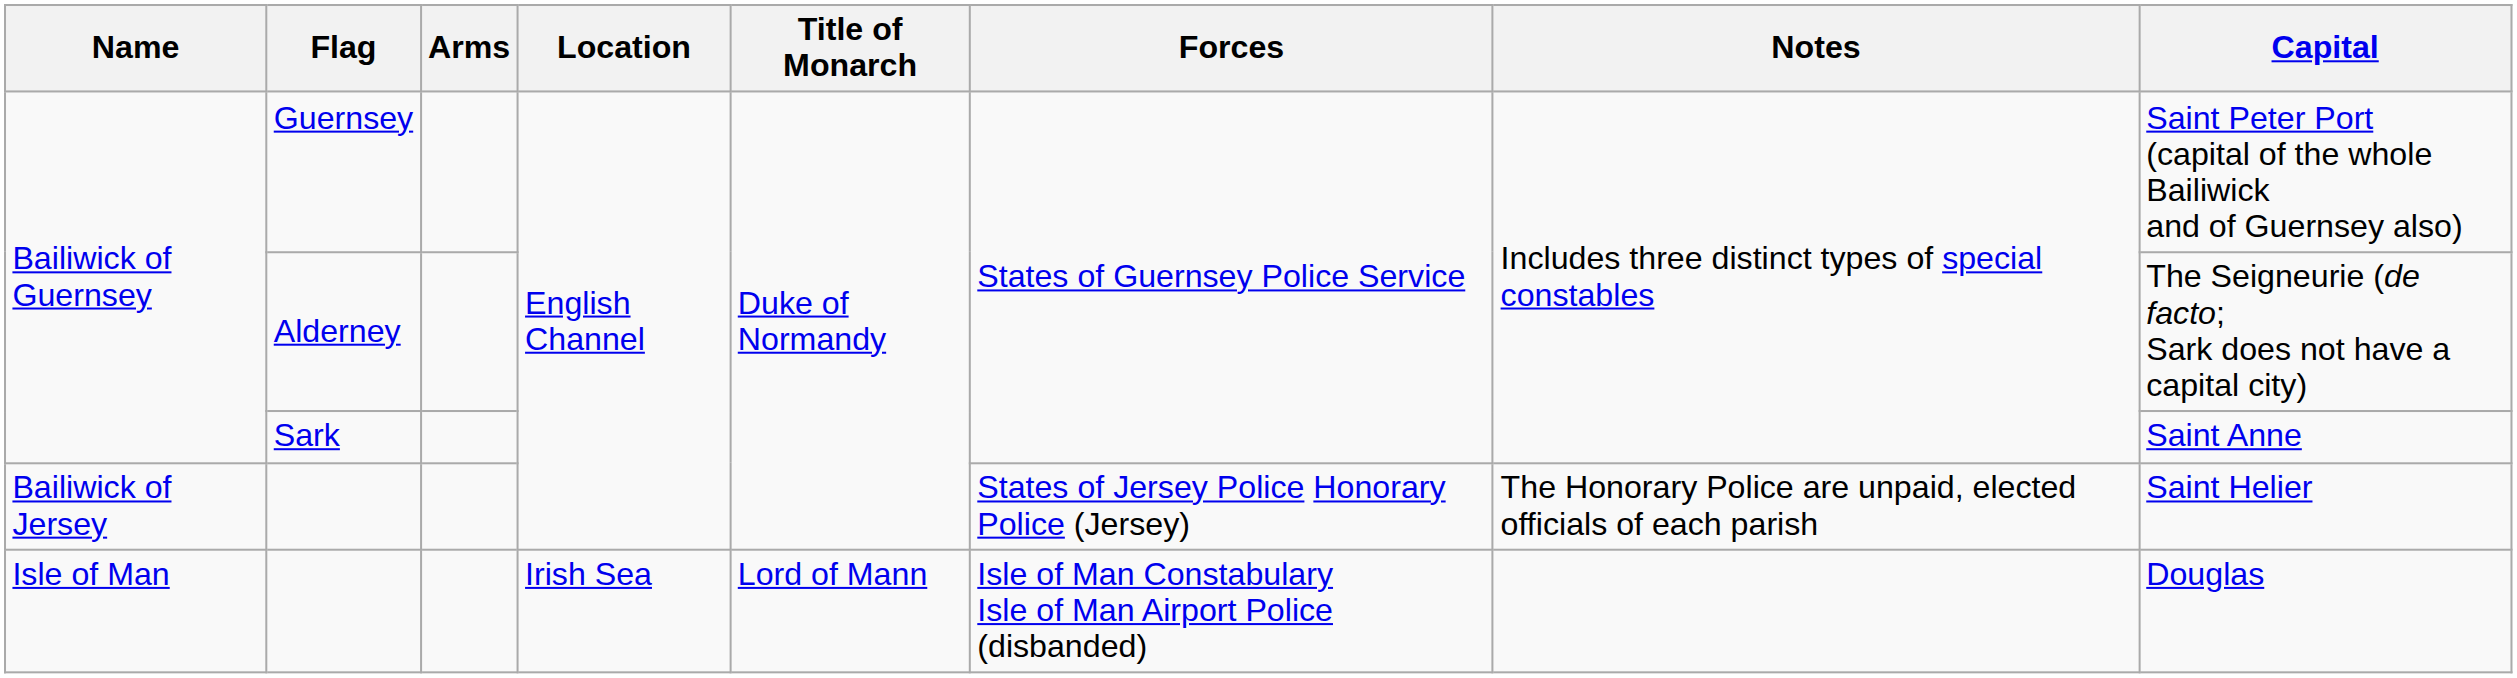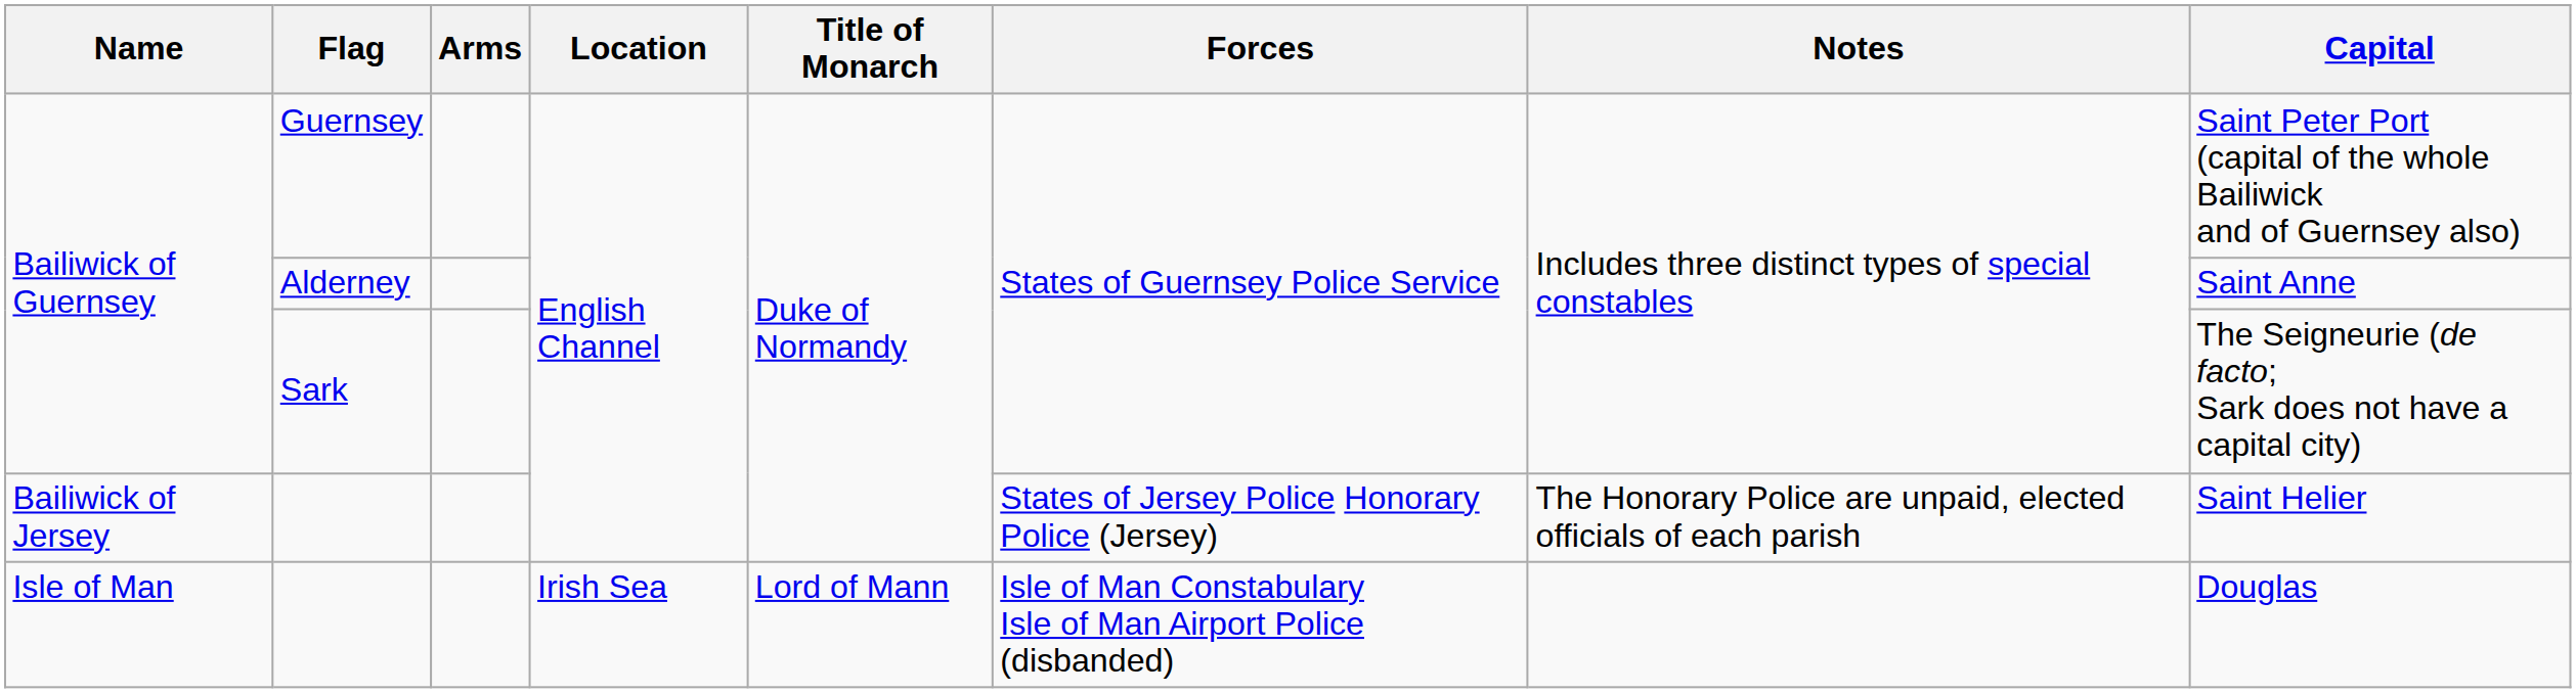 <table class="wikitable">
 <tr>
 <th>Name</th>
 <th>Flag</th>
 <th>Arms</th>
 <th>Location</th>
 <th>Title of Monarch</th>
 <th>Forces</th>
 <th>Notes</th>
 <th><a href='#'>Capital</a></th>
 </tr>
 <tr valign="top">
 <td rowspan="3" valign="middle"><a href='#'>Bailiwick of Guernsey</a></td>
 <td> <a href='#'>Guernsey</a></td>
 <td></td>
 <td rowspan="4" valign="middle"><a href='#'>English Channel</a></td>
 <td rowspan="4" valign="middle"><a href='#'>Duke of Normandy</a></td>
 <td rowspan="3" valign="middle"><a href='#'>States of Guernsey Police Service</a></td>
 <td rowspan="3" valign="middle">Includes three distinct types of <a href='#'>special constables</a></td>
 <td><a href='#'>Saint Peter Port</a><br>(capital of the whole Bailiwick<br>and of Guernsey also)</td>
 </tr>
 <tr>
 <td> <a href='#'>Alderney</a></td>
 <td></td>
-<td>The Seigneurie (<em>de facto</em>;<br>Sark does not have a capital city)</td>
+<td><a href='#'>Saint Anne</a></td>
 </tr>
 <tr>
 <td> <a href='#'>Sark</a></td>
 <td></td>
-<td><a href='#'>Saint Anne</a></td>
+<td>The Seigneurie (<em>de facto</em>;<br>Sark does not have a capital city)</td>
 </tr>
 <tr valign="top">
 <td><a href='#'>Bailiwick of Jersey</a></td>
 <td></td>
 <td></td>
 <td><a href='#'>States of Jersey Police</a> <a href='#'>Honorary Police</a> (Jersey)</td>
 <td>The Honorary Police are unpaid, elected officials of each parish</td>
 <td><a href='#'>Saint Helier</a></td>
 </tr>
 <tr valign="top">
 <td><a href='#'>Isle of Man</a></td>
 <td></td>
 <td></td>
 <td><a href='#'>Irish Sea</a></td>
 <td><a href='#'>Lord of Mann</a></td>
 <td><a href='#'>Isle of Man Constabulary</a><br><a href='#'>Isle of Man Airport Police</a> (disbanded)</td>
 <td></td>
 <td><a href='#'>Douglas</a></td>
 </tr>
 </table>
